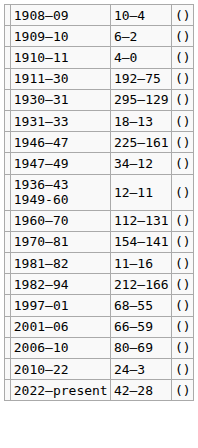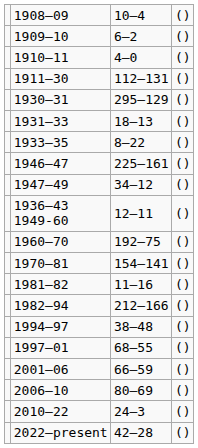 <table class="wikitable sortable">
 <tr>
 </tr>
 <tr>
 <td></td>
 <td>1908–09</td>
 <td>10–4</td>
 <td>()</td>
 </tr>
 <tr>
 <td></td>
 <td>1909–10</td>
 <td>6–2</td>
 <td>()</td>
 </tr>
 <tr>
 <td></td>
 <td>1910–11</td>
 <td>4–0</td>
 <td>()</td>
 </tr>
 <tr>
 <td></td>
 <td>1911–30</td>
-<td>192–75</td>
+<td>112–131</td>
 <td>()</td>
 </tr>
 <tr>
 <td></td>
 <td>1930–31</td>
 <td>295–129</td>
 <td>()</td>
 </tr>
 <tr>
 <td></td>
 <td>1931–33</td>
 <td>18–13</td>
+<td>()</td>
+</tr>
+<tr>
+<td></td>
+<td>1933–35</td>
+<td>8–22</td>
 <td>()</td>
 </tr>
 <tr>
 <td></td>
 <td>1946–47</td>
 <td>225–161</td>
 <td>()</td>
 </tr>
 <tr>
 <td></td>
 <td>1947–49</td>
 <td>34–12</td>
 <td>()</td>
 </tr>
 <tr>
 <td></td>
 <td>1936–43 <br> 1949-60</td>
 <td>12–11</td>
 <td>()</td>
 </tr>
 <tr>
 <td></td>
 <td>1960–70</td>
-<td>112–131</td>
+<td>192–75</td>
 <td>()</td>
 </tr>
 <tr>
 <td></td>
 <td>1970–81</td>
 <td>154–141</td>
 <td>()</td>
 </tr>
 <tr>
 <td></td>
 <td>1981–82</td>
 <td>11–16</td>
 <td>()</td>
 </tr>
 <tr>
 <td></td>
 <td>1982–94</td>
 <td>212–166</td>
+<td>()</td>
+</tr>
+<tr>
+<td></td>
+<td>1994–97</td>
+<td>38–48</td>
 <td>()</td>
 </tr>
 <tr>
 <td></td>
 <td>1997–01</td>
 <td>68–55</td>
 <td>()</td>
 </tr>
 <tr>
 <td></td>
 <td>2001–06</td>
 <td>66–59</td>
 <td>()</td>
 </tr>
 <tr>
 <td></td>
 <td>2006–10</td>
 <td>80–69</td>
 <td>()</td>
 </tr>
 <tr>
 <td></td>
 <td>2010–22</td>
 <td>24–3</td>
 <td>()</td>
 </tr>
 <tr>
 <td></td>
 <td>2022–present</td>
 <td>42–28</td>
 <td>()</td>
 </tr>
 </table>
